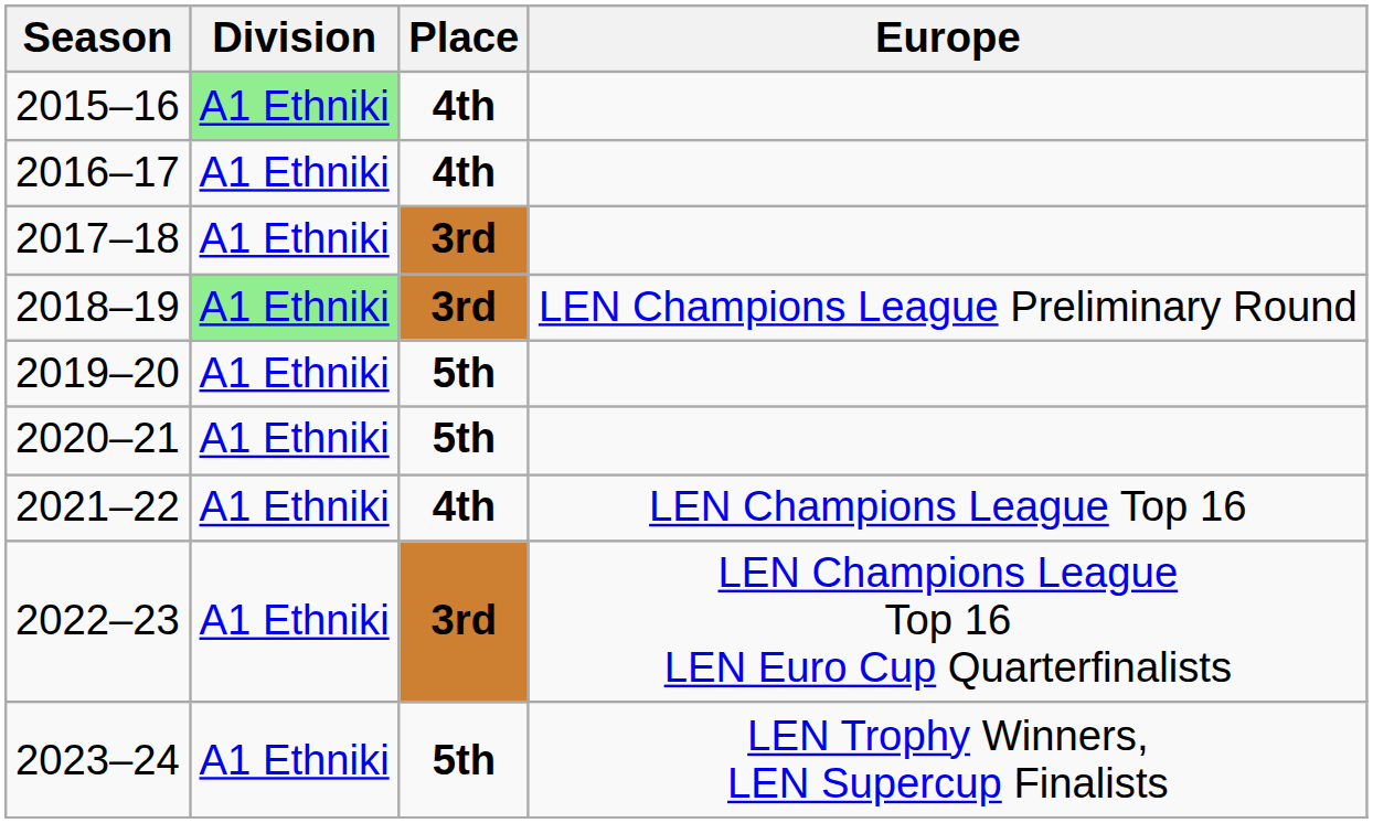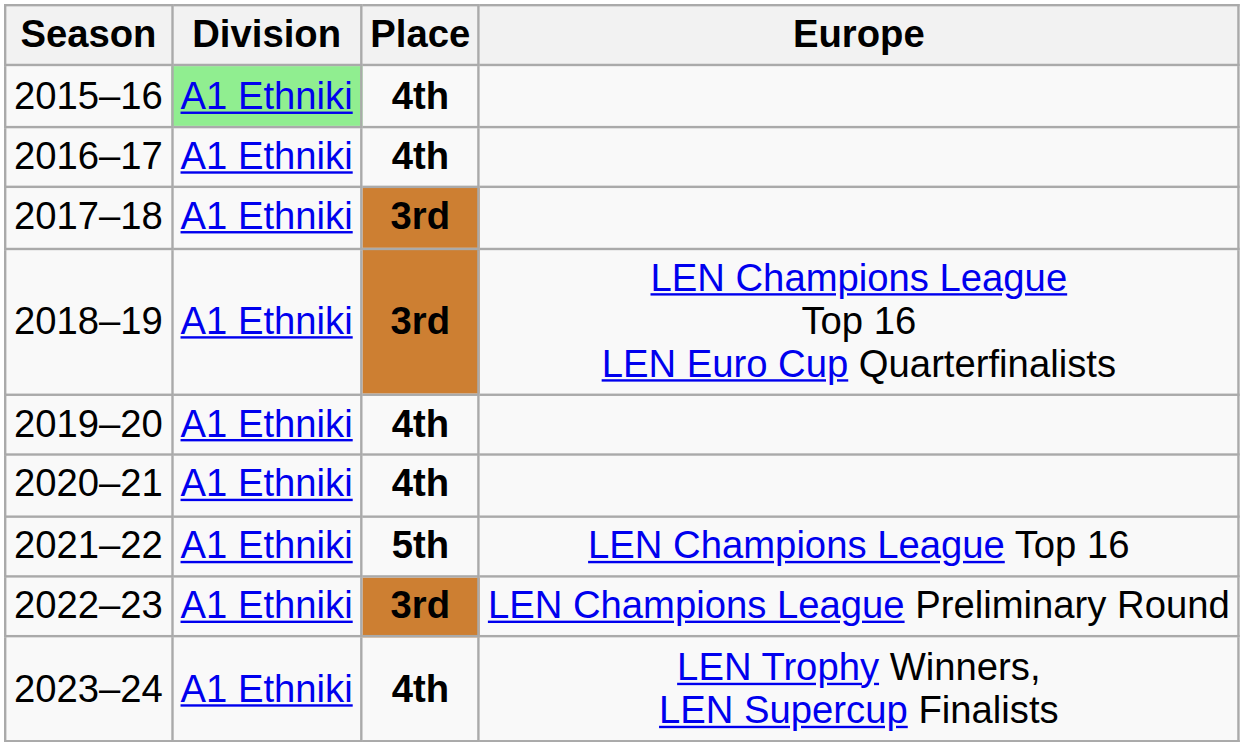 <table class="wikitable" style="text-align:center">
 <tr>
 <th>Season</th>
 <th>Division</th>
 <th>Place</th>
 <th>Europe</th>
 </tr>
 <tr>
 <td>2015–16</td>
 <td style="background: lightgreen;"><a href='#'>A1 Ethniki</a></td>
 <td align="center"><strong>4th</strong></td>
 <td></td>
 </tr>
 <tr>
 <td>2016–17</td>
 <td><a href='#'>A1 Ethniki</a></td>
 <td align="center"><strong>4th</strong></td>
 <td></td>
 </tr>
 <tr>
 <td>2017–18</td>
 <td><a href='#'>A1 Ethniki</a></td>
 <td style="text-align:center; background:#CD7F32;"><strong>3rd</strong></td>
 <td></td>
 </tr>
 <tr>
 <td>2018–19</td>
-<td style="background: lightgreen;"><a href='#'>A1 Ethniki</a></td>
+<td><a href='#'>A1 Ethniki</a></td>
 <td style="text-align:center; background:#CD7F32;"><strong>3rd</strong></td>
-<td><a href='#'>LEN Champions League</a> Preliminary Round</td>
+<td><a href='#'>LEN Champions League</a><br>Top 16<br> <a href='#'>LEN Euro Cup</a> Quarterfinalists</td>
 </tr>
 <tr>
 <td>2019–20</td>
 <td><a href='#'>A1 Ethniki</a></td>
-<td align="center"><strong>5th</strong></td>
+<td align="center"><strong>4th</strong></td>
 <td></td>
 </tr>
 <tr>
 <td>2020–21</td>
 <td><a href='#'>A1 Ethniki</a></td>
-<td align="center"><strong>5th</strong></td>
+<td align="center"><strong>4th</strong></td>
 <td></td>
 </tr>
 <tr>
 <td>2021–22</td>
 <td><a href='#'>A1 Ethniki</a></td>
-<td align="center"><strong>4th</strong></td>
+<td align="center"><strong>5th</strong></td>
 <td><a href='#'>LEN Champions League</a> Top 16</td>
 </tr>
 <tr>
 <td>2022–23</td>
 <td><a href='#'>A1 Ethniki</a></td>
 <td style="text-align:center; background:#CD7F32;"><strong>3rd</strong></td>
-<td><a href='#'>LEN Champions League</a><br>Top 16<br> <a href='#'>LEN Euro Cup</a> Quarterfinalists</td>
+<td><a href='#'>LEN Champions League</a> Preliminary Round</td>
 </tr>
 <tr>
 <td>2023–24</td>
 <td><a href='#'>A1 Ethniki</a></td>
-<td align="center"><strong>5th</strong></td>
+<td align="center"><strong>4th</strong></td>
 <td><a href='#'>LEN Trophy</a> Winners,<br> <a href='#'>LEN Supercup</a> Finalists</td>
 </tr>
 <tr>
 </tr>
 </table>
